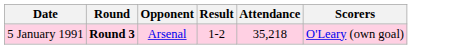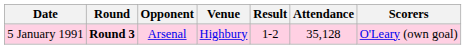 <table class="wikitable sortable" style="font-size:100%; text-align:center">
 <tr>
 <th>Date</th>
 <th>Round</th>
 <th>Opponent</th>
+<th>Venue</th>
 <th>Result</th>
 <th>Attendance</th>
 <th>Scorers</th>
 </tr>
 <tr style="background-color: #ffd0e3;">
 <td>5 January 1991</td>
 <td><strong>Round 3</strong></td>
 <td><a href='#'>Arsenal</a></td>
+<td><a href='#'>Highbury</a></td>
 <td>1-2</td>
-<td>35,218</td>
+<td>35,128</td>
 <td><a href='#'>O'Leary</a> (own goal)</td>
 </tr>
 </table>
